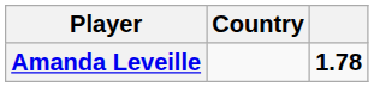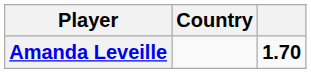 <table class="wikitable" style="text-align: center;">
 <tr>
 <th scope="col">Player</th>
 <th scope="col">Country</th>
 <th scope="col"></th>
 </tr>
 <tr>
 <th scope="row" align="left"><a href='#'>Amanda Leveille</a></th>
 <td></td>
-<td><strong>1.78</strong></td>
+<td><strong>1.70</strong></td>
 </tr>
 </table>
